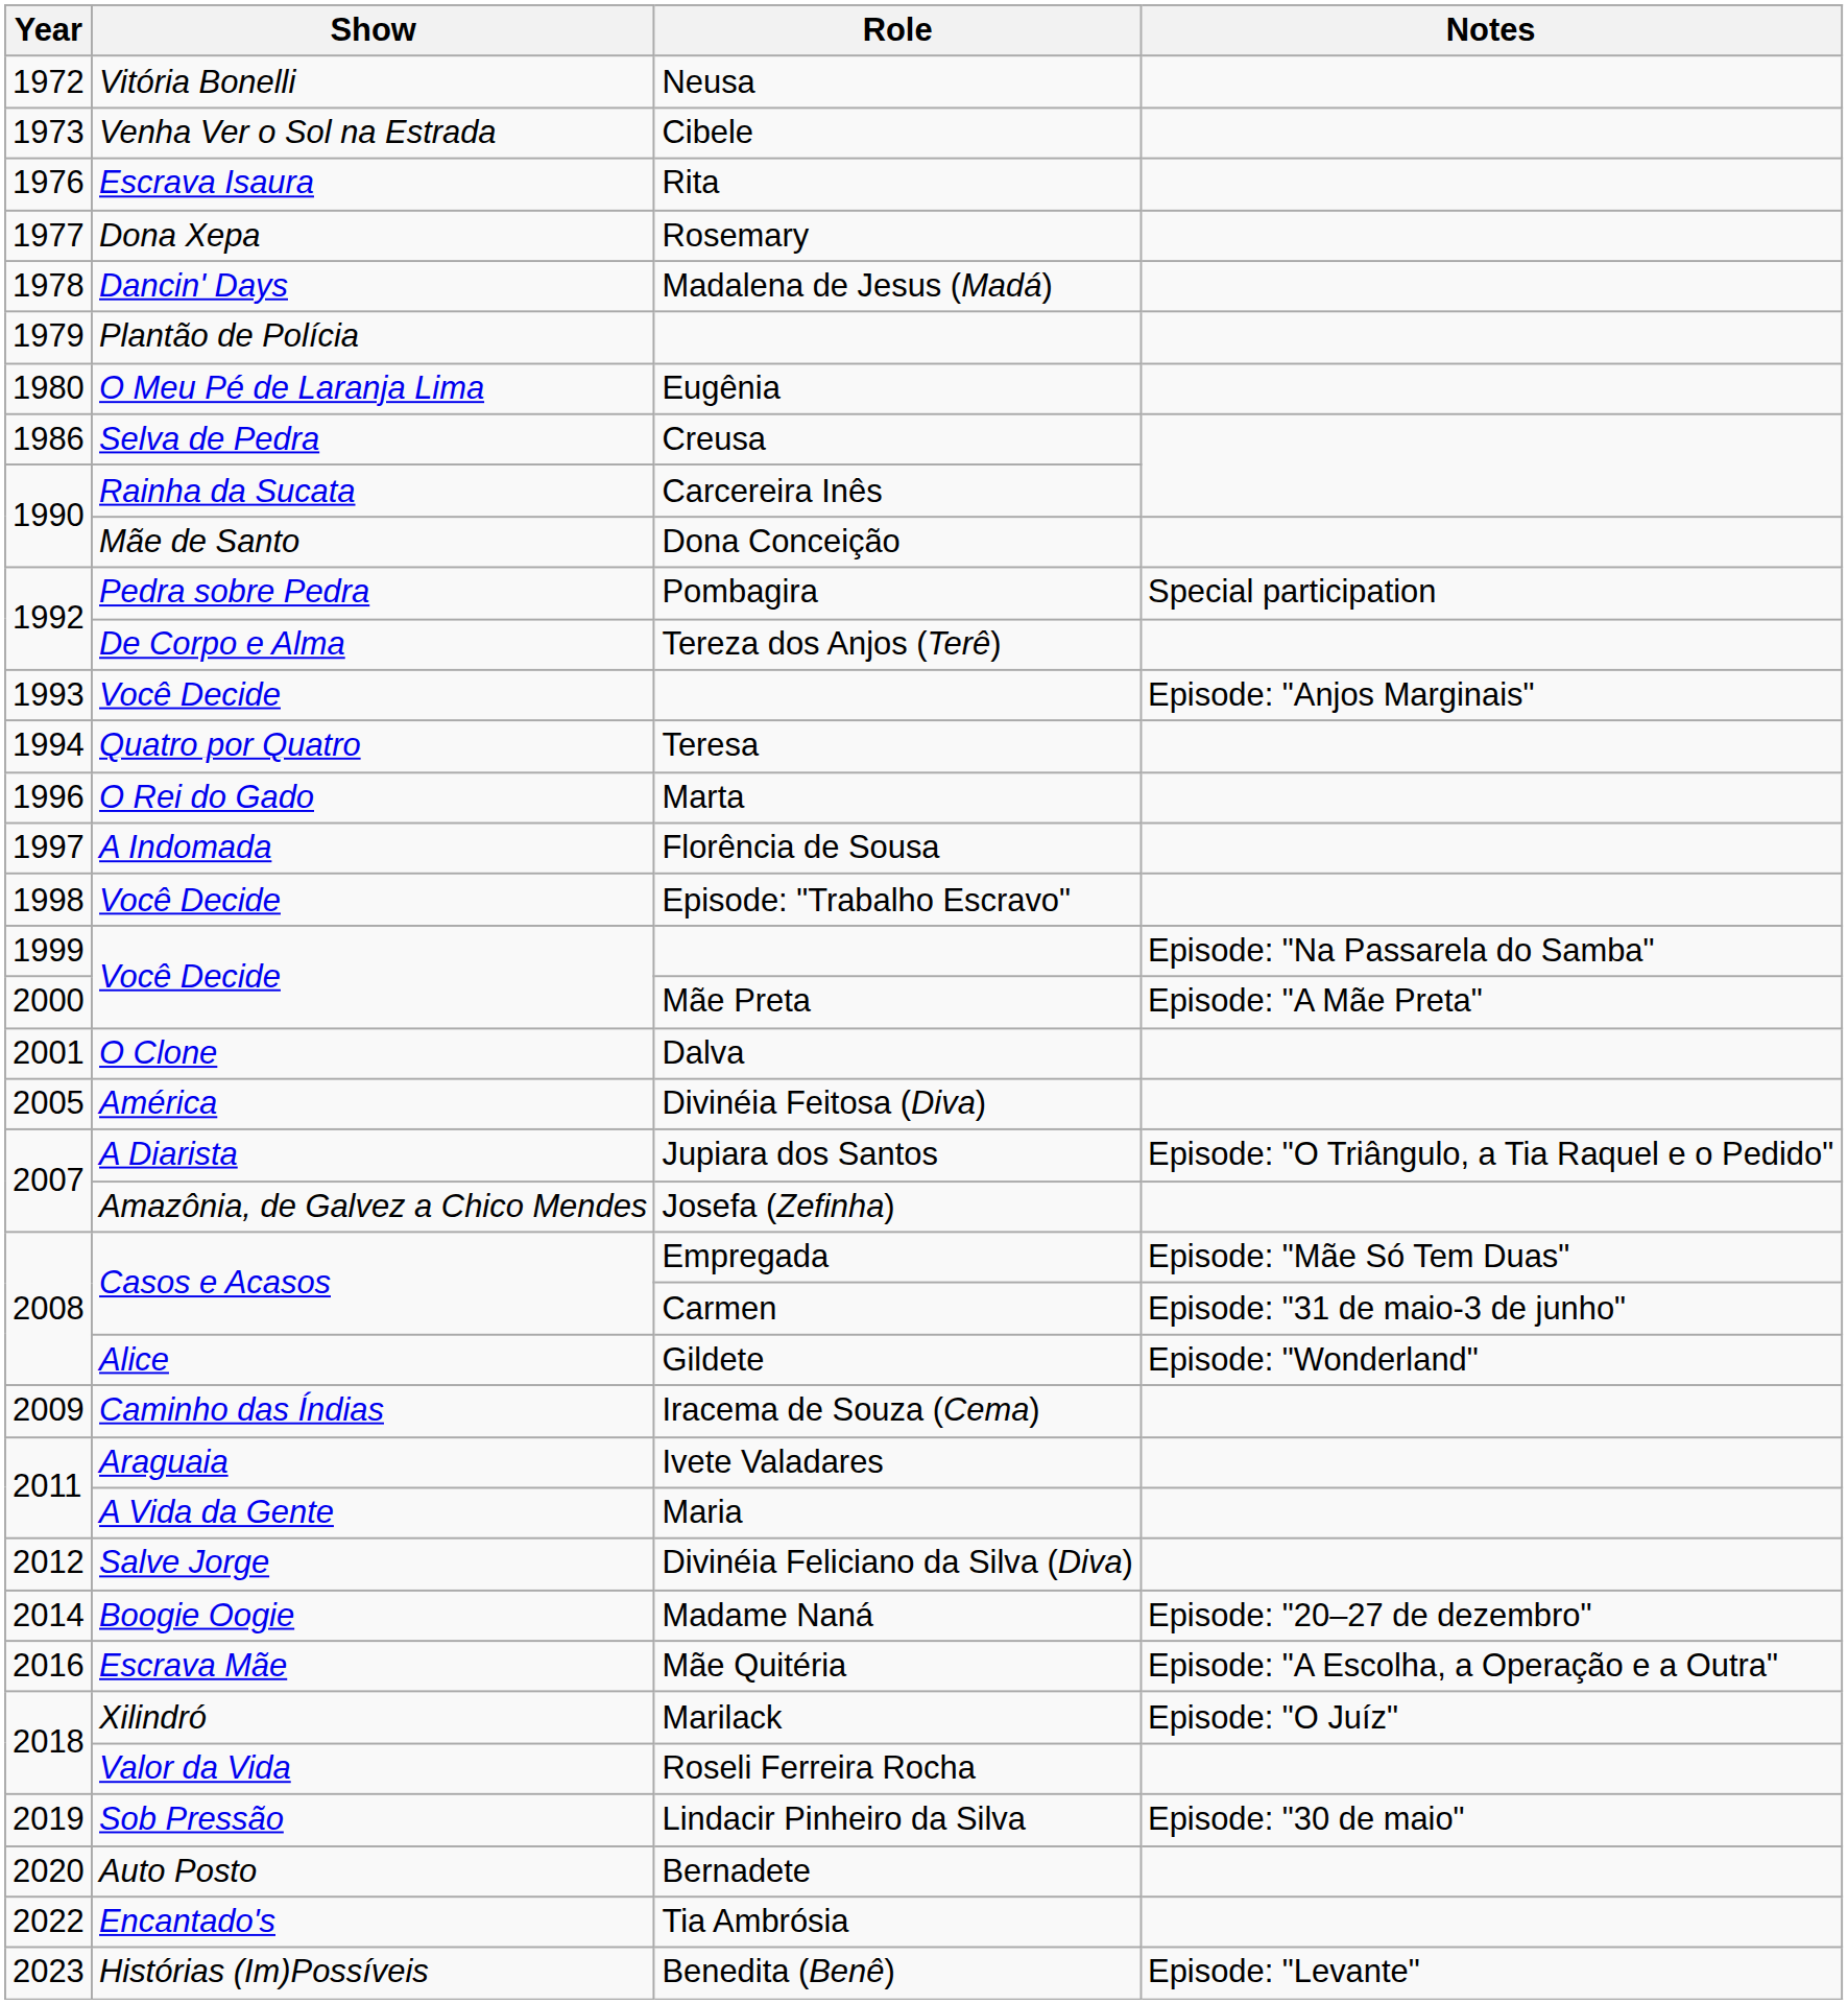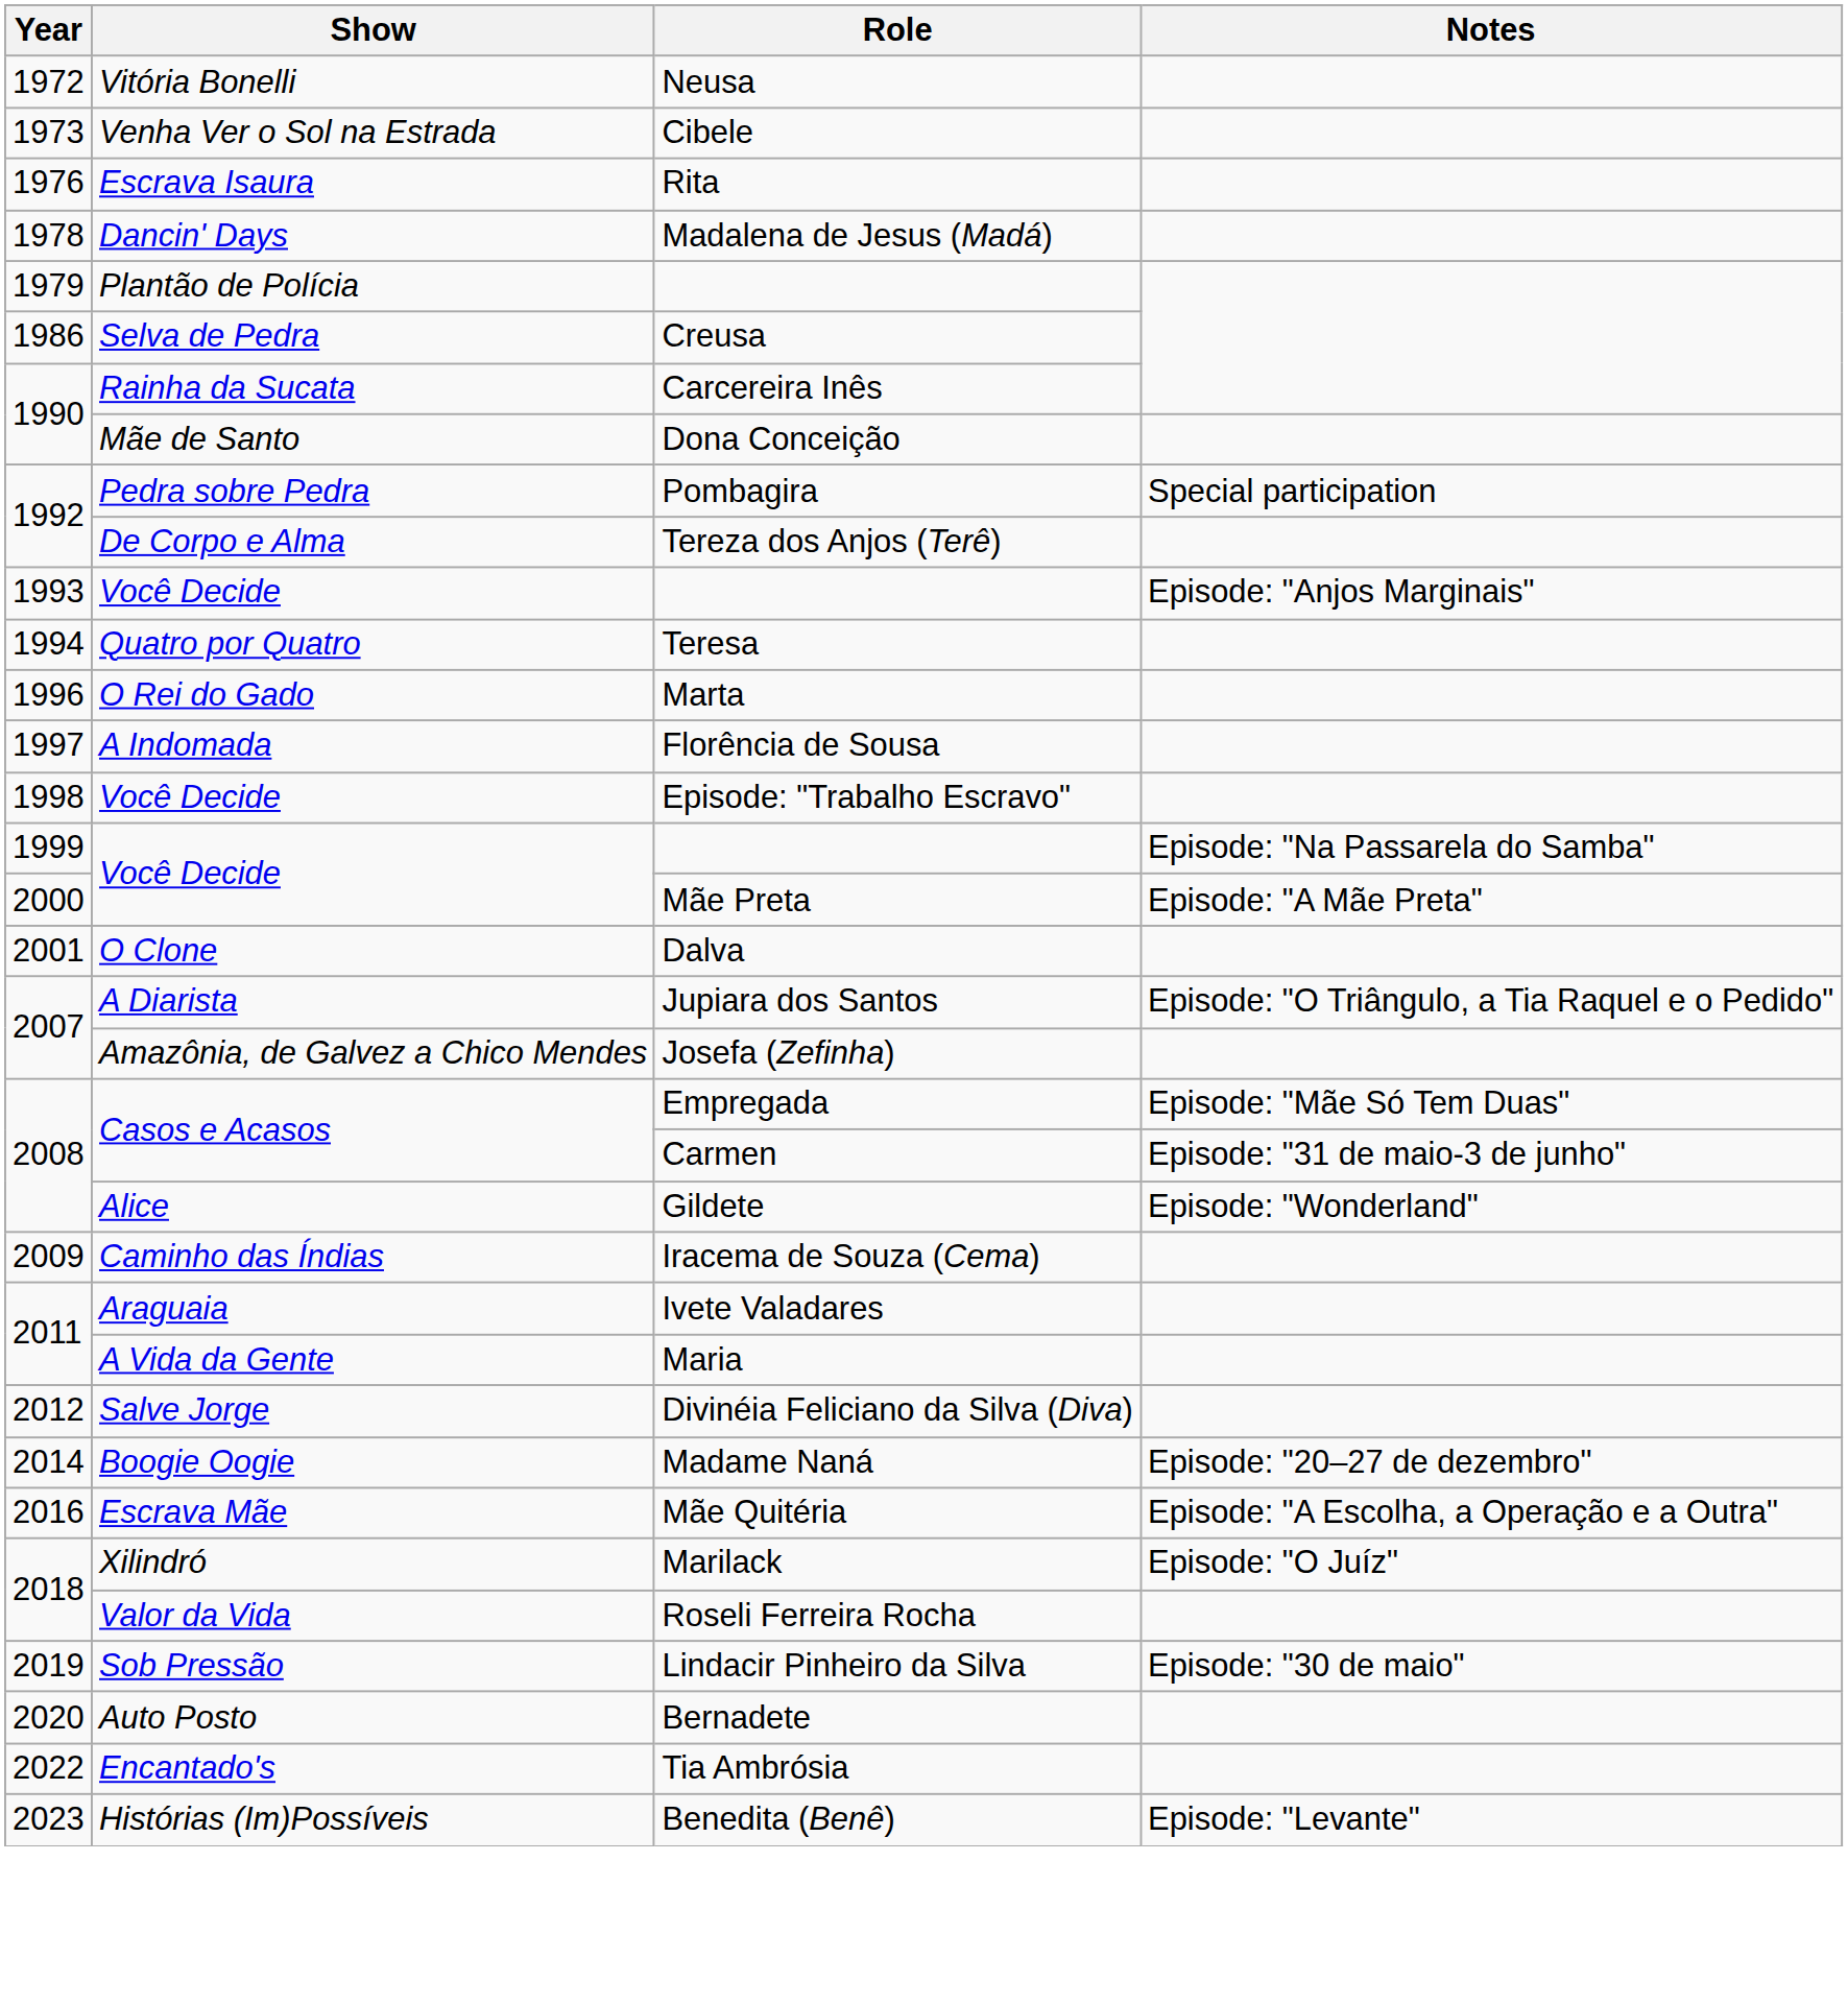 <table class="wikitable">
 <tr>
 <th>Year</th>
 <th>Show</th>
 <th>Role</th>
 <th>Notes</th>
 </tr>
 <tr>
 <td>1972</td>
 <td><em>Vitória Bonelli</em></td>
 <td>Neusa</td>
 <td></td>
 </tr>
 <tr>
 <td>1973</td>
 <td><em>Venha Ver o Sol na Estrada</em></td>
 <td>Cibele</td>
 <td></td>
 </tr>
 <tr>
 <td>1976</td>
 <td><em><a href='#'>Escrava Isaura</a></em></td>
 <td>Rita</td>
 <td></td>
 </tr>
 <tr>
-<td>1977</td>
-<td><em>Dona Xepa</em></td>
-<td>Rosemary</td>
-<td></td>
-</tr>
-<tr>
 <td>1978</td>
 <td><em><a href='#'>Dancin' Days</a></em></td>
 <td>Madalena de Jesus (<em>Madá</em>)</td>
 <td></td>
 </tr>
 <tr>
 <td>1979</td>
 <td><em>Plantão de Polícia</em></td>
-<td></td>
-</tr>
-<tr>
-<td>1980</td>
-<td><em><a href='#'>O Meu Pé de Laranja Lima</a></em></td>
-<td>Eugênia</td>
 <td></td>
 </tr>
 <tr>
 <td>1986</td>
 <td><em><a href='#'>Selva de Pedra</a></em></td>
 <td>Creusa</td>
 </tr>
 <tr>
 <td rowspan=2>1990</td>
 <td><em><a href='#'>Rainha da Sucata</a></em></td>
 <td>Carcereira Inês</td>
 </tr>
 <tr>
 <td><em>Mãe de Santo</em></td>
 <td>Dona Conceição</td>
 <td></td>
 </tr>
 <tr>
 <td rowspan=2>1992</td>
 <td><em><a href='#'>Pedra sobre Pedra</a></em></td>
 <td>Pombagira</td>
 <td>Special participation</td>
 </tr>
 <tr>
 <td><em><a href='#'>De Corpo e Alma</a></em></td>
 <td>Tereza dos Anjos (<em>Terê</em>)</td>
 <td></td>
 </tr>
 <tr>
 <td>1993</td>
 <td><em><a href='#'>Você Decide</a></em></td>
 <td></td>
 <td>Episode: "Anjos Marginais"</td>
 </tr>
 <tr>
 <td>1994</td>
 <td><em><a href='#'>Quatro por Quatro</a></em></td>
 <td>Teresa</td>
 <td></td>
 </tr>
 <tr>
 <td>1996</td>
 <td><em><a href='#'>O Rei do Gado</a></em></td>
 <td>Marta</td>
 <td></td>
 </tr>
 <tr>
 <td>1997</td>
 <td><em><a href='#'>A Indomada</a></em></td>
 <td>Florência de Sousa</td>
 <td></td>
 </tr>
 <tr>
 <td>1998</td>
 <td><em><a href='#'>Você Decide</a></em></td>
 <td>Episode: "Trabalho Escravo"</td>
 </tr>
 <tr>
 <td>1999</td>
 <td rowspan=2><em><a href='#'>Você Decide</a></em></td>
 <td></td>
 <td>Episode: "Na Passarela do Samba"</td>
 </tr>
 <tr>
 <td>2000</td>
 <td>Mãe Preta</td>
 <td>Episode: "A Mãe Preta"</td>
 </tr>
 <tr>
 <td>2001</td>
 <td><em><a href='#'>O Clone</a></em></td>
 <td>Dalva</td>
-<td></td>
-</tr>
-<tr>
-<td>2005</td>
-<td><em><a href='#'>América</a></em></td>
-<td>Divinéia Feitosa (<em>Diva</em>)</td>
 <td></td>
 </tr>
 <tr>
 <td rowspan=2>2007</td>
 <td><em><a href='#'>A Diarista</a></em></td>
 <td>Jupiara dos Santos</td>
 <td>Episode: "O Triângulo, a Tia Raquel e o Pedido"</td>
 </tr>
 <tr>
 <td><em>Amazônia, de Galvez a Chico Mendes</em></td>
 <td>Josefa (<em>Zefinha</em>)</td>
 <td></td>
 </tr>
 <tr>
 <td rowspan=3>2008</td>
 <td rowspan="2"><em><a href='#'>Casos e Acasos</a></em></td>
 <td>Empregada</td>
 <td>Episode: "Mãe Só Tem Duas"</td>
 </tr>
 <tr>
 <td>Carmen</td>
 <td>Episode: "31 de maio-3 de junho"</td>
 </tr>
 <tr>
 <td><em><a href='#'>Alice</a></em></td>
 <td>Gildete</td>
 <td>Episode: "Wonderland"</td>
 </tr>
 <tr>
 <td>2009</td>
 <td><em><a href='#'>Caminho das Índias</a></em></td>
 <td>Iracema de Souza (<em>Cema</em>)</td>
 <td></td>
 </tr>
 <tr>
 <td rowspan=2>2011</td>
 <td><em><a href='#'>Araguaia</a></em></td>
 <td>Ivete Valadares</td>
 <td></td>
 </tr>
 <tr>
 <td><em><a href='#'>A Vida da Gente</a></em></td>
 <td>Maria</td>
 <td></td>
 </tr>
 <tr>
 <td>2012</td>
 <td><em><a href='#'>Salve Jorge</a></em></td>
 <td>Divinéia Feliciano da Silva (<em>Diva</em>)</td>
 <td></td>
 </tr>
 <tr>
 <td>2014</td>
 <td><em><a href='#'>Boogie Oogie</a></em></td>
 <td>Madame Naná</td>
 <td>Episode: "20–27 de dezembro"</td>
 </tr>
 <tr>
 <td>2016</td>
 <td><em><a href='#'>Escrava Mãe</a></em></td>
 <td>Mãe Quitéria</td>
 <td>Episode: "A Escolha, a Operação e a Outra"</td>
 </tr>
 <tr>
 <td rowspan="2">2018</td>
 <td><em>Xilindró</em></td>
 <td>Marilack</td>
 <td>Episode: "O Juíz"</td>
 </tr>
 <tr>
 <td><em><a href='#'>Valor da Vida</a></em></td>
 <td>Roseli Ferreira Rocha</td>
 <td></td>
 </tr>
 <tr>
 <td>2019</td>
 <td><em><a href='#'>Sob Pressão</a></em></td>
 <td>Lindacir Pinheiro da Silva </td>
 <td>Episode: "30 de maio"</td>
 </tr>
 <tr>
 <td>2020</td>
 <td><em>Auto Posto</em></td>
 <td>Bernadete</td>
 <td></td>
 </tr>
 <tr>
 <td>2022</td>
 <td><em><a href='#'>Encantado's</a></em></td>
 <td>Tia Ambrósia</td>
 <td></td>
 </tr>
 <tr>
 <td>2023</td>
 <td><em>Histórias (Im)Possíveis</em></td>
 <td>Benedita (<em>Benê</em>)</td>
 <td>Episode: "Levante"</td>
 </tr>
 </table>
